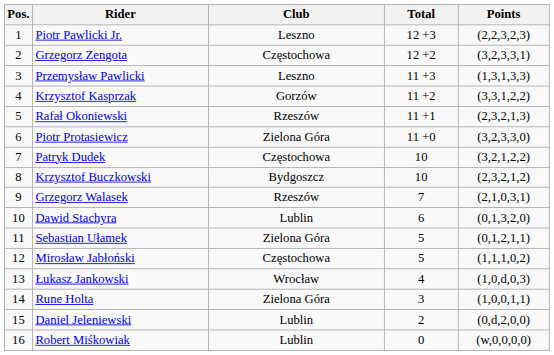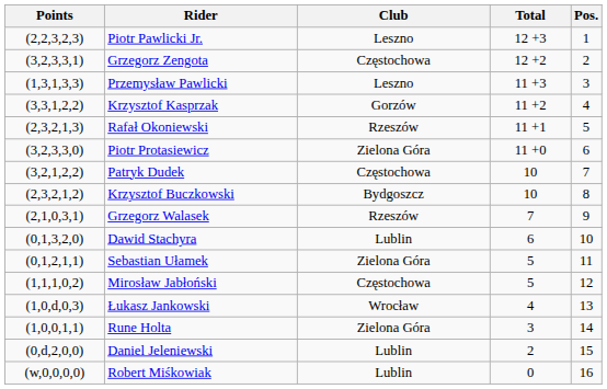 <table class=wikitable style="font-size:93%;">
 <tr>
-<th width=25px>Pos.</th>
+<th width=100px>Points</th>
 <th width=200px>Rider</th>
 <th width=200px>Club</th>
 <th width=80px>Total</th>
-<th width=100px>Points</th>
+<th width=25px>Pos.</th>
 </tr>
 <tr align=center>
-<td>1</td>
+<td>(2,2,3,2,3)</td>
 <td align=left><a href='#'>Piotr Pawlicki Jr.</a></td>
 <td>Leszno</td>
 <td>12 +3</td>
-<td>(2,2,3,2,3)</td>
+<td>1</td>
 </tr>
 <tr align=center>
-<td>2</td>
+<td>(3,2,3,3,1)</td>
 <td align=left><a href='#'>Grzegorz Zengota</a></td>
 <td>Częstochowa</td>
 <td>12 +2</td>
-<td>(3,2,3,3,1)</td>
+<td>2</td>
 </tr>
 <tr align=center>
-<td>3</td>
+<td>(1,3,1,3,3)</td>
 <td align=left><a href='#'>Przemysław Pawlicki</a></td>
 <td>Leszno</td>
 <td>11 +3</td>
-<td>(1,3,1,3,3)</td>
+<td>3</td>
 </tr>
 <tr align=center>
-<td>4</td>
+<td>(3,3,1,2,2)</td>
 <td align=left><a href='#'>Krzysztof Kasprzak</a></td>
 <td>Gorzów</td>
 <td>11 +2</td>
-<td>(3,3,1,2,2)</td>
+<td>4</td>
 </tr>
 <tr align=center>
-<td>5</td>
+<td>(2,3,2,1,3)</td>
 <td align=left><a href='#'>Rafał Okoniewski</a></td>
 <td>Rzeszów</td>
 <td>11 +1</td>
-<td>(2,3,2,1,3)</td>
+<td>5</td>
 </tr>
 <tr align=center>
-<td>6</td>
+<td>(3,2,3,3,0)</td>
 <td align=left><a href='#'>Piotr Protasiewicz</a></td>
 <td>Zielona Góra</td>
 <td>11 +0</td>
-<td>(3,2,3,3,0)</td>
+<td>6</td>
 </tr>
 <tr align=center>
-<td>7</td>
+<td>(3,2,1,2,2)</td>
 <td align=left><a href='#'>Patryk Dudek</a></td>
 <td>Częstochowa</td>
 <td>10</td>
-<td>(3,2,1,2,2)</td>
+<td>7</td>
 </tr>
 <tr align=center>
-<td>8</td>
+<td>(2,3,2,1,2)</td>
 <td align=left><a href='#'>Krzysztof Buczkowski</a></td>
 <td>Bydgoszcz</td>
 <td>10</td>
-<td>(2,3,2,1,2)</td>
+<td>8</td>
 </tr>
 <tr align=center>
-<td>9</td>
+<td>(2,1,0,3,1)</td>
 <td align=left><a href='#'>Grzegorz Walasek</a></td>
 <td>Rzeszów</td>
 <td>7</td>
-<td>(2,1,0,3,1)</td>
+<td>9</td>
 </tr>
 <tr align=center>
-<td>10</td>
+<td>(0,1,3,2,0)</td>
 <td align=left><a href='#'>Dawid Stachyra</a></td>
 <td>Lublin</td>
 <td>6</td>
-<td>(0,1,3,2,0)</td>
+<td>10</td>
 </tr>
 <tr align=center>
-<td>11</td>
+<td>(0,1,2,1,1)</td>
 <td align=left><a href='#'>Sebastian Ułamek</a></td>
 <td>Zielona Góra</td>
 <td>5</td>
-<td>(0,1,2,1,1)</td>
+<td>11</td>
 </tr>
 <tr align=center>
-<td>12</td>
+<td>(1,1,1,0,2)</td>
 <td align=left><a href='#'>Mirosław Jabłoński</a></td>
 <td>Częstochowa</td>
 <td>5</td>
-<td>(1,1,1,0,2)</td>
+<td>12</td>
 </tr>
 <tr align=center>
-<td>13</td>
+<td>(1,0,d,0,3)</td>
 <td align=left><a href='#'>Łukasz Jankowski</a></td>
 <td>Wrocław</td>
 <td>4</td>
-<td>(1,0,d,0,3)</td>
+<td>13</td>
 </tr>
 <tr align=center>
-<td>14</td>
+<td>(1,0,0,1,1)</td>
 <td align=left><a href='#'>Rune Holta</a></td>
 <td>Zielona Góra</td>
 <td>3</td>
-<td>(1,0,0,1,1)</td>
+<td>14</td>
 </tr>
 <tr align=center>
-<td>15</td>
+<td>(0,d,2,0,0)</td>
 <td align=left><a href='#'>Daniel Jeleniewski</a></td>
 <td>Lublin</td>
 <td>2</td>
-<td>(0,d,2,0,0)</td>
+<td>15</td>
 </tr>
 <tr align=center>
-<td>16</td>
+<td>(w,0,0,0,0)</td>
 <td align=left><a href='#'>Robert Miśkowiak</a></td>
 <td>Lublin</td>
 <td>0</td>
-<td>(w,0,0,0,0)</td>
+<td>16</td>
 </tr>
 </table>
